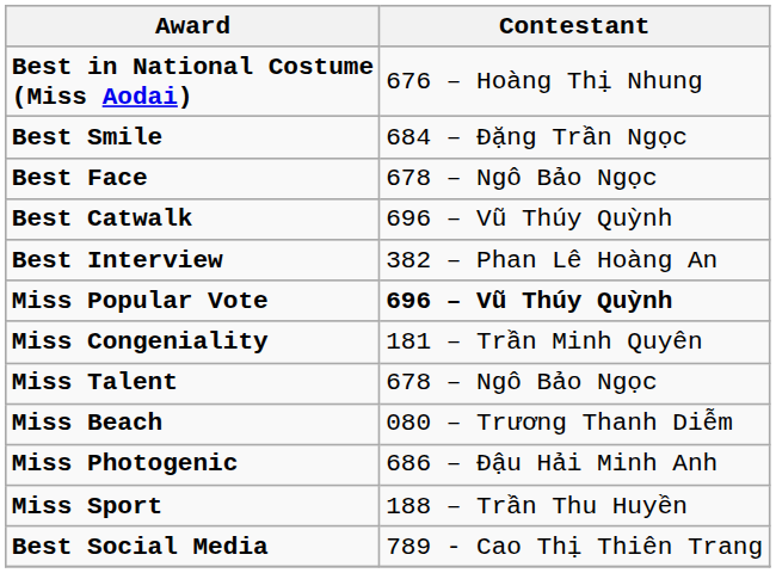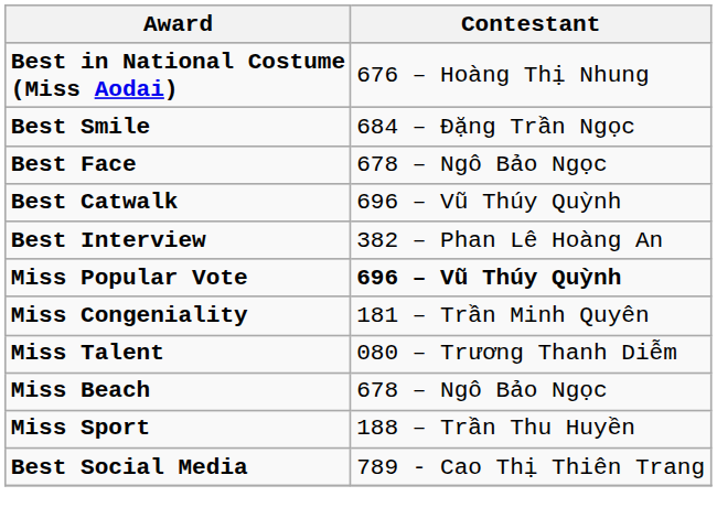 <table class="wikitable sortable">
 <tr align="center">
 <th>Award</th>
 <th>Contestant</th>
 </tr>
 <tr>
 <td><strong>Best in National Costume</strong><br><strong>(Miss <a href='#'>Aodai</a>)</strong></td>
 <td>676 – Hoàng Thị Nhung</td>
 </tr>
 <tr>
 <td><strong>Best Smile</strong></td>
 <td>684 – Đặng Trần Ngọc</td>
 </tr>
 <tr>
 <td><strong>Best Face</strong></td>
 <td>678 – Ngô Bảo Ngọc</td>
 </tr>
 <tr>
 <td><strong>Best Catwalk</strong></td>
 <td>696 – Vũ Thúy Quỳnh</td>
 </tr>
 <tr>
 <td><strong>Best Interview</strong></td>
 <td>382 – Phan Lê Hoàng An</td>
 </tr>
 <tr>
 <td><strong>Miss Popular Vote</strong></td>
 <td><strong>696 – Vũ Thúy Quỳnh</strong></td>
 </tr>
 <tr>
 <td><strong>Miss Congeniality</strong></td>
 <td>181 – Trần Minh Quyên</td>
 </tr>
 <tr>
 <td><strong>Miss Talent</strong></td>
-<td>678 – Ngô Bảo Ngọc</td>
+<td>080 – Trương Thanh Diễm</td>
 </tr>
 <tr>
 <td><strong>Miss Beach</strong></td>
-<td>080 – Trương Thanh Diễm</td>
-</tr>
-<tr>
-<td><strong>Miss Photogenic</strong></td>
-<td>686 – Đậu Hải Minh Anh</td>
+<td>678 – Ngô Bảo Ngọc</td>
 </tr>
 <tr>
 <td><strong>Miss Sport</strong></td>
 <td>188 – Trần Thu Huyền</td>
 </tr>
 <tr>
 <td><strong>Best Social Media</strong></td>
 <td>789 - Cao Thị Thiên Trang</td>
 </tr>
 <tr>
 </tr>
 </table>
